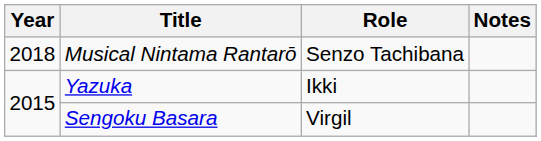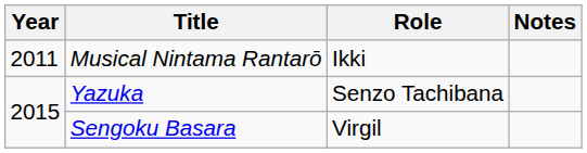 <table class="wikitable">
 <tr>
 <th>Year</th>
 <th>Title</th>
 <th>Role</th>
 <th>Notes</th>
 </tr>
 <tr>
-<td>2018</td>
+<td>2011</td>
 <td><em>Musical Nintama Rantarō</em></td>
-<td>Senzo Tachibana</td>
+<td>Ikki</td>
 <td></td>
 </tr>
 <tr>
 <td rowspan="2">2015</td>
 <td><em><a href='#'>Yazuka</a></em></td>
-<td>Ikki</td>
+<td>Senzo Tachibana</td>
 <td></td>
 </tr>
 <tr>
 <td><em><a href='#'>Sengoku Basara</a></em></td>
 <td>Virgil</td>
 <td></td>
 </tr>
 </table>
